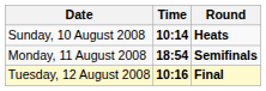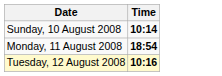 <table class="wikitable">
 <tr>
 <th>Date</th>
 <th>Time</th>
-<th>Round</th>
 </tr>
 <tr>
 <td>Sunday, 10 August 2008</td>
 <td><strong>10:14</strong></td>
-<td><strong>Heats</strong></td>
 </tr>
 <tr>
 <td>Monday, 11 August 2008</td>
 <td><strong>18:54</strong></td>
-<td><strong>Semifinals</strong></td>
 </tr>
 <tr style=background:lemonchiffon>
 <td>Tuesday, 12 August 2008</td>
 <td><strong>10:16</strong></td>
-<td><strong>Final</strong></td>
 </tr>
 </table>
